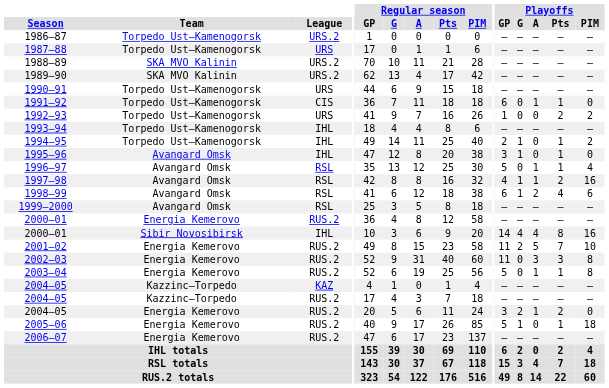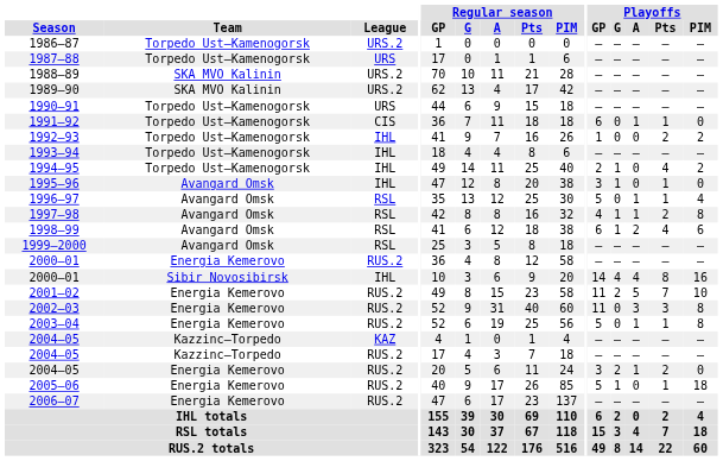 <table border="0" cellpadding="1" cellspacing="0" style="text-align:center; width:60em">
 <tr bgcolor="#e0e0e0">
 <th colspan="3" bgcolor="#ffffff"></th>
 <th rowspan="99" bgcolor="#ffffff"></th>
 <th colspan="5"><a href='#'>Regular season</a></th>
 <th rowspan="99" bgcolor="#ffffff"></th>
 <th colspan="5"><a href='#'>Playoffs</a></th>
 </tr>
 <tr bgcolor="#e0e0e0">
 <th><a href='#'>Season</a></th>
 <th>Team</th>
 <th>League</th>
 <th>GP</th>
 <th><a href='#'>G</a></th>
 <th><a href='#'>A</a></th>
 <th><a href='#'>Pts</a></th>
 <th><a href='#'>PIM</a></th>
 <th>GP</th>
 <th>G</th>
 <th>A</th>
 <th>Pts</th>
 <th>PIM</th>
 </tr>
 <tr>
 <td>1986–87</td>
 <td><a href='#'>Torpedo Ust–Kamenogorsk</a></td>
 <td><a href='#'>URS.2</a></td>
 <td>1</td>
 <td>0</td>
 <td>0</td>
 <td>0</td>
 <td>0</td>
 <td>—</td>
 <td>—</td>
 <td>—</td>
 <td>—</td>
 <td>—</td>
 </tr>
 <tr bgcolor="#f0f0f0">
 <td><a href='#'>1987–88</a></td>
 <td>Torpedo Ust–Kamenogorsk</td>
 <td><a href='#'>URS</a></td>
 <td>17</td>
 <td>0</td>
 <td>1</td>
 <td>1</td>
 <td>6</td>
 <td>—</td>
 <td>—</td>
 <td>—</td>
 <td>—</td>
 <td>—</td>
 </tr>
 <tr>
 <td>1988–89</td>
 <td><a href='#'>SKA MVO Kalinin</a></td>
 <td>URS.2</td>
 <td>70</td>
 <td>10</td>
 <td>11</td>
 <td>21</td>
 <td>28</td>
 <td>—</td>
 <td>—</td>
 <td>—</td>
 <td>—</td>
 <td>—</td>
 </tr>
 <tr bgcolor="#f0f0f0">
 <td>1989–90</td>
 <td>SKA MVO Kalinin</td>
 <td>URS.2</td>
 <td>62</td>
 <td>13</td>
 <td>4</td>
 <td>17</td>
 <td>42</td>
 <td>—</td>
 <td>—</td>
 <td>—</td>
 <td>—</td>
 <td>—</td>
 </tr>
 <tr>
 <td><a href='#'>1990–91</a></td>
 <td>Torpedo Ust–Kamenogorsk</td>
 <td>URS</td>
 <td>44</td>
 <td>6</td>
 <td>9</td>
 <td>15</td>
 <td>18</td>
 <td>—</td>
 <td>—</td>
 <td>—</td>
 <td>—</td>
 <td>—</td>
 </tr>
 <tr bgcolor="#f0f0f0">
 <td><a href='#'>1991–92</a></td>
 <td>Torpedo Ust–Kamenogorsk</td>
 <td>CIS</td>
 <td>36</td>
 <td>7</td>
 <td>11</td>
 <td>18</td>
 <td>18</td>
 <td>6</td>
 <td>0</td>
 <td>1</td>
 <td>1</td>
 <td>0</td>
 </tr>
 <tr>
 <td><a href='#'>1992–93</a></td>
 <td>Torpedo Ust–Kamenogorsk</td>
-<td>URS</td>
+<td><a href='#'>IHL</a></td>
 <td>41</td>
 <td>9</td>
 <td>7</td>
 <td>16</td>
 <td>26</td>
 <td>1</td>
 <td>0</td>
 <td>0</td>
 <td>2</td>
 <td>2</td>
 </tr>
 <tr bgcolor="#f0f0f0">
 <td><a href='#'>1993–94</a></td>
 <td>Torpedo Ust–Kamenogorsk</td>
 <td>IHL</td>
 <td>18</td>
 <td>4</td>
 <td>4</td>
 <td>8</td>
 <td>6</td>
 <td>—</td>
 <td>—</td>
 <td>—</td>
 <td>—</td>
 <td>—</td>
 </tr>
 <tr>
 <td><a href='#'>1994–95</a></td>
 <td>Torpedo Ust–Kamenogorsk</td>
 <td>IHL</td>
 <td>49</td>
 <td>14</td>
 <td>11</td>
 <td>25</td>
 <td>40</td>
 <td>2</td>
 <td>1</td>
 <td>0</td>
-<td>1</td>
+<td>4</td>
 <td>2</td>
 </tr>
 <tr bgcolor="#f0f0f0">
 <td><a href='#'>1995–96</a></td>
 <td><a href='#'>Avangard Omsk</a></td>
 <td>IHL</td>
 <td>47</td>
 <td>12</td>
 <td>8</td>
 <td>20</td>
 <td>38</td>
 <td>3</td>
 <td>1</td>
 <td>0</td>
 <td>1</td>
 <td>0</td>
 </tr>
 <tr>
 <td><a href='#'>1996–97</a></td>
 <td>Avangard Omsk</td>
 <td><a href='#'>RSL</a></td>
 <td>35</td>
 <td>13</td>
 <td>12</td>
 <td>25</td>
 <td>30</td>
 <td>5</td>
 <td>0</td>
 <td>1</td>
 <td>1</td>
 <td>4</td>
 </tr>
 <tr bgcolor="#f0f0f0">
 <td><a href='#'>1997–98</a></td>
 <td>Avangard Omsk</td>
 <td>RSL</td>
 <td>42</td>
 <td>8</td>
 <td>8</td>
 <td>16</td>
 <td>32</td>
 <td>4</td>
 <td>1</td>
 <td>1</td>
 <td>2</td>
-<td>16</td>
+<td>8</td>
 </tr>
 <tr>
 <td><a href='#'>1998–99</a></td>
 <td>Avangard Omsk</td>
 <td>RSL</td>
 <td>41</td>
 <td>6</td>
 <td>12</td>
 <td>18</td>
 <td>38</td>
 <td>6</td>
 <td>1</td>
 <td>2</td>
 <td>4</td>
 <td>6</td>
 </tr>
 <tr bgcolor="#f0f0f0">
 <td><a href='#'>1999–2000</a></td>
 <td>Avangard Omsk</td>
 <td>RSL</td>
 <td>25</td>
 <td>3</td>
 <td>5</td>
 <td>8</td>
 <td>18</td>
 <td>—</td>
 <td>—</td>
 <td>—</td>
 <td>—</td>
 <td>—</td>
 </tr>
 <tr>
 <td><a href='#'>2000–01</a></td>
 <td><a href='#'>Energia Kemerovo</a></td>
 <td><a href='#'>RUS.2</a></td>
 <td>36</td>
 <td>4</td>
 <td>8</td>
 <td>12</td>
 <td>58</td>
 <td>—</td>
 <td>—</td>
 <td>—</td>
 <td>—</td>
 <td>—</td>
 </tr>
 <tr bgcolor="#f0f0f0">
 <td>2000–01</td>
 <td><a href='#'>Sibir Novosibirsk</a></td>
 <td>IHL</td>
 <td>10</td>
 <td>3</td>
 <td>6</td>
 <td>9</td>
 <td>20</td>
 <td>14</td>
 <td>4</td>
 <td>4</td>
 <td>8</td>
 <td>16</td>
 </tr>
 <tr>
 <td><a href='#'>2001–02</a></td>
 <td>Energia Kemerovo</td>
 <td>RUS.2</td>
 <td>49</td>
 <td>8</td>
 <td>15</td>
 <td>23</td>
 <td>58</td>
 <td>11</td>
 <td>2</td>
 <td>5</td>
 <td>7</td>
 <td>10</td>
 </tr>
 <tr bgcolor="#f0f0f0">
 <td><a href='#'>2002–03</a></td>
 <td>Energia Kemerovo</td>
 <td>RUS.2</td>
 <td>52</td>
 <td>9</td>
 <td>31</td>
 <td>40</td>
 <td>60</td>
 <td>11</td>
 <td>0</td>
 <td>3</td>
 <td>3</td>
 <td>8</td>
 </tr>
 <tr>
 <td><a href='#'>2003–04</a></td>
 <td>Energia Kemerovo</td>
 <td>RUS.2</td>
 <td>52</td>
 <td>6</td>
 <td>19</td>
 <td>25</td>
 <td>56</td>
 <td>5</td>
 <td>0</td>
 <td>1</td>
 <td>1</td>
 <td>8</td>
 </tr>
 <tr bgcolor="#f0f0f0">
 <td><a href='#'>2004–05</a></td>
 <td>Kazzinc–Torpedo</td>
 <td><a href='#'>KAZ</a></td>
 <td>4</td>
 <td>1</td>
 <td>0</td>
 <td>1</td>
 <td>4</td>
 <td>—</td>
 <td>—</td>
 <td>—</td>
 <td>—</td>
 <td>—</td>
 </tr>
 <tr>
 <td><a href='#'>2004–05</a></td>
 <td>Kazzinc–Torpedo</td>
 <td>RUS.2</td>
 <td>17</td>
 <td>4</td>
 <td>3</td>
 <td>7</td>
 <td>18</td>
 <td>—</td>
 <td>—</td>
 <td>—</td>
 <td>—</td>
 <td>—</td>
 </tr>
 <tr bgcolor="#f0f0f0">
 <td>2004–05</td>
 <td>Energia Kemerovo</td>
 <td>RUS.2</td>
 <td>20</td>
 <td>5</td>
 <td>6</td>
 <td>11</td>
 <td>24</td>
 <td>3</td>
 <td>2</td>
 <td>1</td>
 <td>2</td>
 <td>0</td>
 </tr>
 <tr>
 <td><a href='#'>2005–06</a></td>
 <td>Energia Kemerovo</td>
 <td>RUS.2</td>
 <td>40</td>
 <td>9</td>
 <td>17</td>
 <td>26</td>
 <td>85</td>
 <td>5</td>
 <td>1</td>
 <td>0</td>
 <td>1</td>
 <td>18</td>
 </tr>
 <tr bgcolor="#f0f0f0">
 <td><a href='#'>2006–07</a></td>
 <td>Energia Kemerovo</td>
 <td>RUS.2</td>
 <td>47</td>
 <td>6</td>
 <td>17</td>
 <td>23</td>
 <td>137</td>
 <td>—</td>
 <td>—</td>
 <td>—</td>
 <td>—</td>
 <td>—</td>
 </tr>
 <tr bgcolor="#e0e0e0">
 <th colspan="3">IHL totals</th>
 <th>155</th>
 <th>39</th>
 <th>30</th>
 <th>69</th>
 <th>110</th>
 <th>6</th>
 <th>2</th>
 <th>0</th>
 <th>2</th>
 <th>4</th>
 </tr>
 <tr bgcolor="#e0e0e0">
 <th colspan="3">RSL totals</th>
 <th>143</th>
 <th>30</th>
 <th>37</th>
 <th>67</th>
 <th>118</th>
 <th>15</th>
 <th>3</th>
 <th>4</th>
 <th>7</th>
 <th>18</th>
 </tr>
 <tr bgcolor="#e0e0e0">
 <th colspan="3">RUS.2 totals</th>
 <th>323</th>
 <th>54</th>
 <th>122</th>
 <th>176</th>
 <th>516</th>
 <th>49</th>
 <th>8</th>
 <th>14</th>
 <th>22</th>
 <th>60</th>
 </tr>
 </table>
